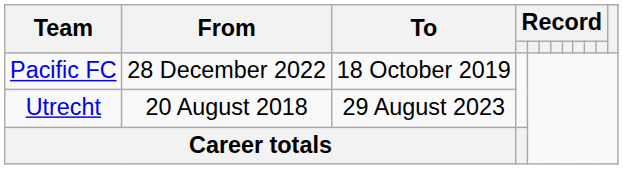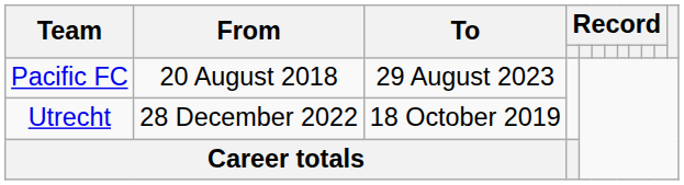 <table class="wikitable" style="text-align: center">
 <tr>
 <th rowspan="2">Team</th>
 <th rowspan="2">From</th>
 <th rowspan="2">To</th>
 <th colspan="8">Record</th>
 <th rowspan="2"></th>
 </tr>
 <tr>
 <th></th>
 <th></th>
 <th></th>
 <th></th>
 <th></th>
 <th></th>
 <th></th>
 <th></th>
 </tr>
 <tr>
 <td><a href='#'>Pacific FC</a></td>
-<td>28 December 2022</td>
-<td>18 October 2019<br></td>
+<td>20 August 2018</td>
+<td>29 August 2023<br></td>
 <td rowspan=2></td>
 </tr>
 <tr>
 <td><a href='#'>Utrecht</a></td>
-<td>20 August 2018</td>
-<td>29 August 2023<br></td>
+<td>28 December 2022</td>
+<td>18 October 2019<br></td>
 </tr>
 <tr>
 <th colspan=3>Career totals<br></th>
 <th></th>
 </tr>
 </table>
